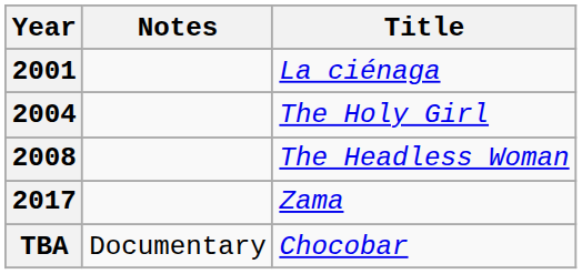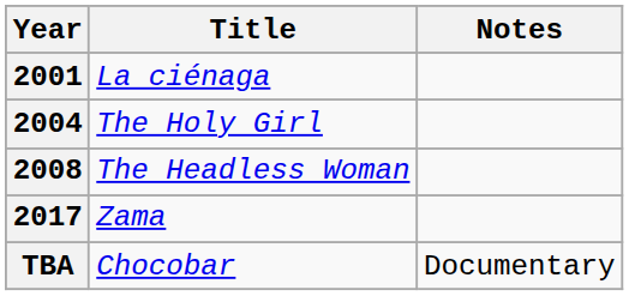 <table class="wikitable sortable plainrowheaders">
 <tr>
 <th scope="col">Year</th>
+<th scope="col">Title</th>
 <th scope="col">Notes</th>
-<th scope="col">Title</th>
 </tr>
 <tr>
 <th scope="row">2001</th>
+<td><em><a href='#'>La ciénaga</a></em></td>
 <td></td>
-<td><em><a href='#'>La ciénaga</a></em></td>
 </tr>
 <tr>
 <th scope="row">2004</th>
+<td><em><a href='#'>The Holy Girl</a></em></td>
 <td></td>
-<td><em><a href='#'>The Holy Girl</a></em></td>
 </tr>
 <tr>
 <th scope="row">2008</th>
+<td><em><a href='#'>The Headless Woman</a></em></td>
 <td></td>
-<td><em><a href='#'>The Headless Woman</a></em></td>
 </tr>
 <tr>
 <th scope="row">2017</th>
+<td><em><a href='#'>Zama</a></em></td>
 <td></td>
-<td><em><a href='#'>Zama</a></em></td>
 </tr>
 <tr>
 <th scope="row">TBA</th>
+<td><em><a href='#'>Chocobar</a></em></td>
 <td>Documentary</td>
-<td><em><a href='#'>Chocobar</a></em></td>
 </tr>
 </table>
